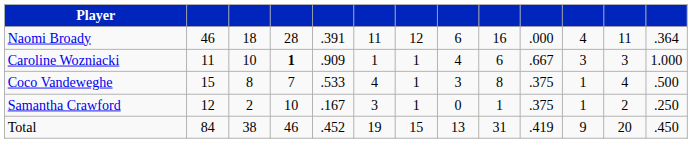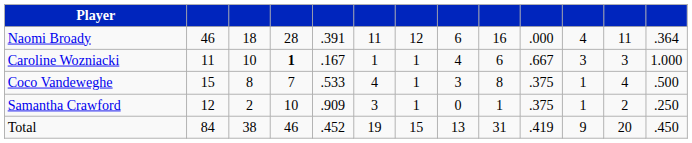 <table class="wikitable" style="text-align:center">
 <tr>
 <th style="background:#0025BD; color:white" width="200px">Player</th>
 <th style="background:#0025BD; color:white" width="40px"></th>
 <th style="background:#0025BD; color:white" width="40px"></th>
 <th style="background:#0025BD; color:white" width="40px"></th>
 <th style="background:#0025BD; color:white" width="40px"></th>
 <th style="background:#0025BD; color:white" width="40px"></th>
 <th style="background:#0025BD; color:white" width="40px"></th>
 <th style="background:#0025BD; color:white" width="40px"></th>
 <th style="background:#0025BD; color:white" width="40px"></th>
 <th style="background:#0025BD; color:white" width="40px"></th>
 <th style="background:#0025BD; color:white" width="40px"></th>
 <th style="background:#0025BD; color:white" width="40px"></th>
 <th style="background:#0025BD; color:white" width="40px"></th>
 </tr>
 <tr>
 <td style="text-align:left"><a href='#'>Naomi Broady</a></td>
 <td>46</td>
 <td>18</td>
 <td>28</td>
 <td>.391</td>
 <td>11</td>
 <td>12</td>
 <td>6</td>
 <td>16</td>
 <td>.000</td>
 <td>4</td>
 <td>11</td>
 <td>.364</td>
 </tr>
 <tr>
 <td style="text-align:left"><a href='#'>Caroline Wozniacki</a></td>
 <td>11</td>
 <td>10</td>
 <td><strong>1</strong></td>
-<td>.909</td>
+<td>.167</td>
 <td>1</td>
 <td>1</td>
 <td>4</td>
 <td>6</td>
 <td>.667</td>
 <td>3</td>
 <td>3</td>
 <td>1.000</td>
 </tr>
 <tr>
 <td style="text-align:left"><a href='#'>Coco Vandeweghe</a></td>
 <td>15</td>
 <td>8</td>
 <td>7</td>
 <td>.533</td>
 <td>4</td>
 <td>1</td>
 <td>3</td>
 <td>8</td>
 <td>.375</td>
 <td>1</td>
 <td>4</td>
 <td>.500</td>
 </tr>
 <tr>
 <td style="text-align:left"><a href='#'>Samantha Crawford</a></td>
 <td>12</td>
 <td>2</td>
 <td>10</td>
-<td>.167</td>
+<td>.909</td>
 <td>3</td>
 <td>1</td>
 <td>0</td>
 <td>1</td>
 <td>.375</td>
 <td>1</td>
 <td>2</td>
 <td>.250</td>
 </tr>
 <tr>
 <td style="text-align:left">Total</td>
 <td>84</td>
 <td>38</td>
 <td>46</td>
 <td>.452</td>
 <td>19</td>
 <td>15</td>
 <td>13</td>
 <td>31</td>
 <td>.419</td>
 <td>9</td>
 <td>20</td>
 <td>.450</td>
 </tr>
 </table>
